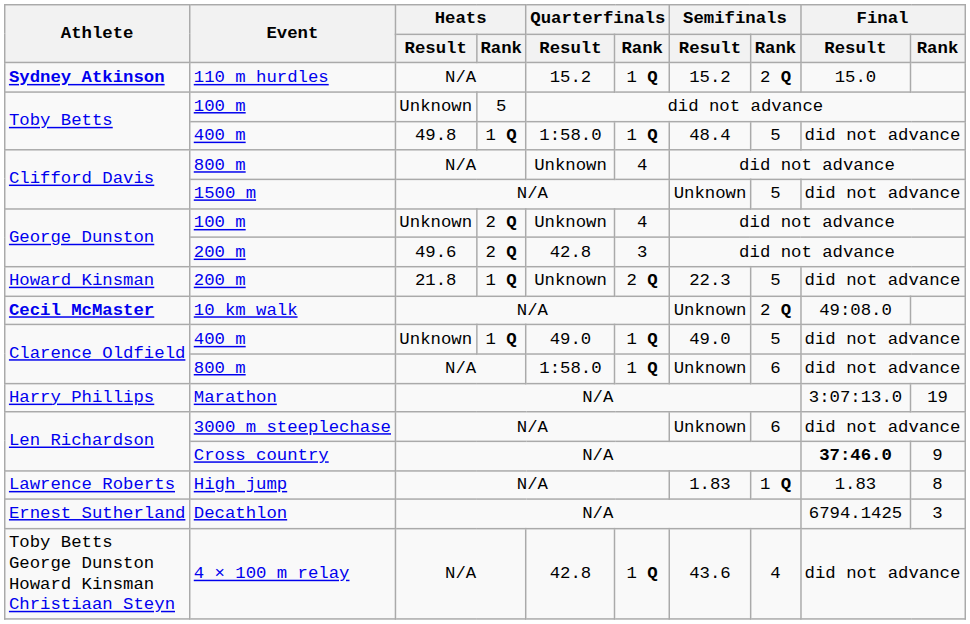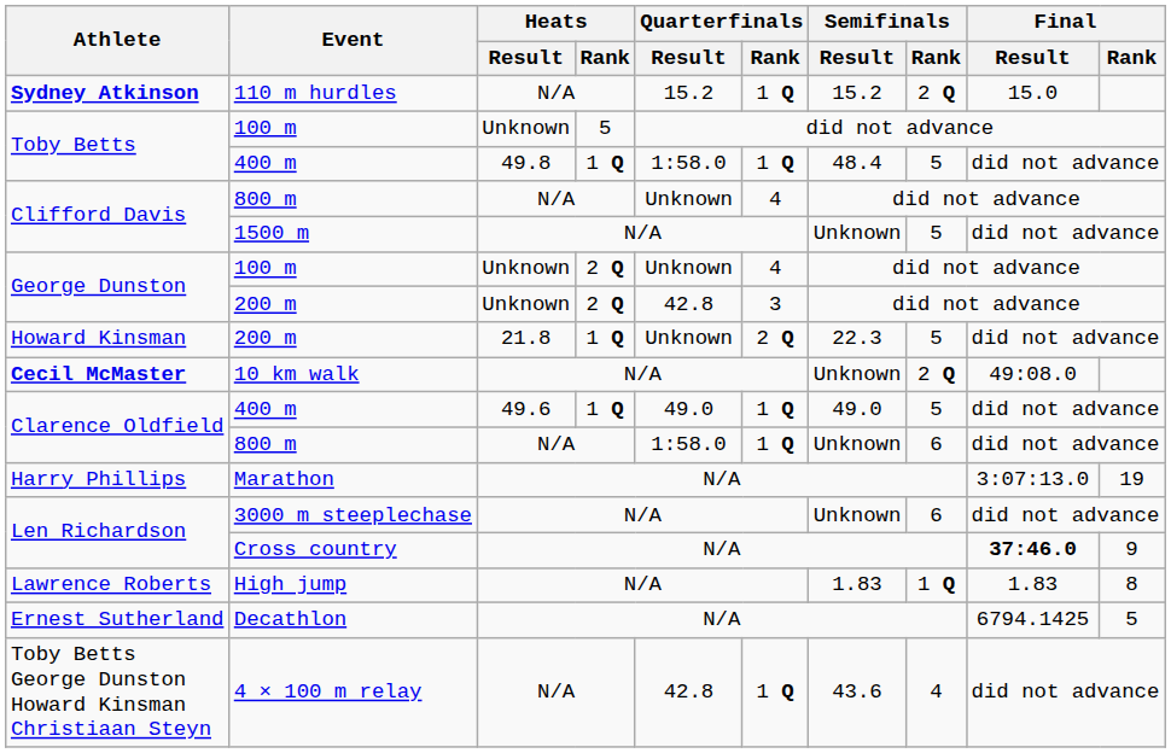 <table class=wikitable style="font-size:90%">
 <tr>
 <th rowspan=2>Athlete</th>
 <th rowspan=2>Event</th>
 <th colspan=2>Heats</th>
 <th colspan=2>Quarterfinals</th>
 <th colspan=2>Semifinals</th>
 <th colspan=2>Final</th>
 </tr>
 <tr>
 <th>Result</th>
 <th>Rank</th>
 <th>Result</th>
 <th>Rank</th>
 <th>Result</th>
 <th>Rank</th>
 <th>Result</th>
 <th>Rank</th>
 </tr>
 <tr>
 <td><strong><a href='#'>Sydney Atkinson</a></strong></td>
 <td><a href='#'>110 m hurdles</a></td>
 <td align=center colspan=2>N/A</td>
 <td align=center>15.2</td>
 <td align=center>1 <strong>Q</strong></td>
 <td align=center>15.2</td>
 <td align=center>2 <strong>Q</strong></td>
 <td align=center>15.0</td>
 <td align=center></td>
 </tr>
 <tr>
 <td rowspan=2><a href='#'>Toby Betts</a></td>
 <td><a href='#'>100 m</a></td>
 <td align=center>Unknown</td>
 <td align=center>5</td>
 <td align=center colspan=6>did not advance</td>
 </tr>
 <tr>
 <td><a href='#'>400 m</a></td>
 <td align=center>49.8</td>
 <td align=center>1 <strong>Q</strong></td>
 <td align=center>1:58.0</td>
 <td align=center>1 <strong>Q</strong></td>
 <td align=center>48.4</td>
 <td align=center>5</td>
 <td align=center colspan=2>did not advance</td>
 </tr>
 <tr>
 <td rowspan=2><a href='#'>Clifford Davis</a></td>
 <td><a href='#'>800 m</a></td>
 <td align=center colspan=2>N/A</td>
 <td align=center>Unknown</td>
 <td align=center>4</td>
 <td align=center colspan=4>did not advance</td>
 </tr>
 <tr>
 <td><a href='#'>1500 m</a></td>
 <td align=center colspan=4>N/A</td>
 <td align=center>Unknown</td>
 <td align=center>5</td>
 <td align=center colspan=2>did not advance</td>
 </tr>
 <tr>
 <td rowspan=2><a href='#'>George Dunston</a></td>
 <td><a href='#'>100 m</a></td>
 <td align=center>Unknown</td>
 <td align=center>2 <strong>Q</strong></td>
 <td align=center>Unknown</td>
 <td align=center>4</td>
 <td align=center colspan=4>did not advance</td>
 </tr>
 <tr>
 <td><a href='#'>200 m</a></td>
-<td align=center>49.6</td>
+<td align=center>Unknown</td>
 <td align=center>2 <strong>Q</strong></td>
 <td align=center>42.8</td>
 <td align=center>3</td>
 <td align=center colspan=4>did not advance</td>
 </tr>
 <tr>
 <td><a href='#'>Howard Kinsman</a></td>
 <td><a href='#'>200 m</a></td>
 <td align=center>21.8</td>
 <td align=center>1 <strong>Q</strong></td>
 <td align=center>Unknown</td>
 <td align=center>2 <strong>Q</strong></td>
 <td align=center>22.3</td>
 <td align=center>5</td>
 <td align=center colspan=2>did not advance</td>
 </tr>
 <tr>
 <td><strong><a href='#'>Cecil McMaster</a></strong></td>
 <td><a href='#'>10 km walk</a></td>
 <td align=center colspan=4>N/A</td>
 <td align=center>Unknown</td>
 <td align=center>2 <strong>Q</strong></td>
 <td align=center>49:08.0</td>
 <td align=center></td>
 </tr>
 <tr>
 <td rowspan=2><a href='#'>Clarence Oldfield</a></td>
 <td><a href='#'>400 m</a></td>
-<td align=center>Unknown</td>
+<td align=center>49.6</td>
 <td align=center>1 <strong>Q</strong></td>
 <td align=center>49.0</td>
 <td align=center>1 <strong>Q</strong></td>
 <td align=center>49.0</td>
 <td align=center>5</td>
 <td align=center colspan=2>did not advance</td>
 </tr>
 <tr>
 <td><a href='#'>800 m</a></td>
 <td align=center colspan=2>N/A</td>
 <td align=center>1:58.0</td>
 <td align=center>1 <strong>Q</strong></td>
 <td align=center>Unknown</td>
 <td align=center>6</td>
 <td align=center colspan=2>did not advance</td>
 </tr>
 <tr>
 <td><a href='#'>Harry Phillips</a></td>
 <td><a href='#'>Marathon</a></td>
 <td align=center colspan=6>N/A</td>
 <td align=center>3:07:13.0</td>
 <td align=center>19</td>
 </tr>
 <tr>
 <td rowspan=2><a href='#'>Len Richardson</a></td>
 <td><a href='#'>3000 m steeplechase</a></td>
 <td align=center colspan=4>N/A</td>
 <td align=center>Unknown</td>
 <td align=center>6</td>
 <td align=center colspan=2>did not advance</td>
 </tr>
 <tr>
 <td><a href='#'>Cross country</a></td>
 <td align=center colspan=6>N/A</td>
 <td align=center><strong>37:46.0</strong></td>
 <td align=center>9</td>
 </tr>
 <tr>
 <td><a href='#'>Lawrence Roberts</a></td>
 <td><a href='#'>High jump</a></td>
 <td align=center colspan=4>N/A</td>
 <td align=center>1.83</td>
 <td align=center>1 <strong>Q</strong></td>
 <td align=center>1.83</td>
 <td align=center>8</td>
 </tr>
 <tr>
 <td><a href='#'>Ernest Sutherland</a></td>
 <td><a href='#'>Decathlon</a></td>
 <td align=center colspan=6>N/A</td>
 <td align=center>6794.1425</td>
-<td align=center>3</td>
+<td align=center>5</td>
 </tr>
 <tr>
 <td>Toby Betts <br> George Dunston <br> Howard Kinsman <br> <a href='#'>Christiaan Steyn</a></td>
 <td><a href='#'>4 × 100 m relay</a></td>
 <td align=center colspan=2>N/A</td>
 <td align=center>42.8</td>
 <td align=center>1 <strong>Q</strong></td>
 <td align=center>43.6</td>
 <td align=center>4</td>
 <td align=center colspan=2>did not advance</td>
 </tr>
 </table>
